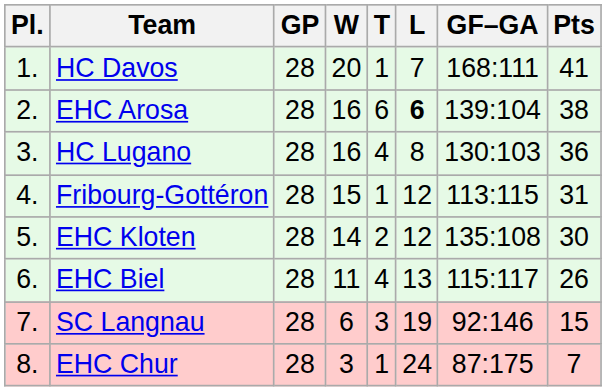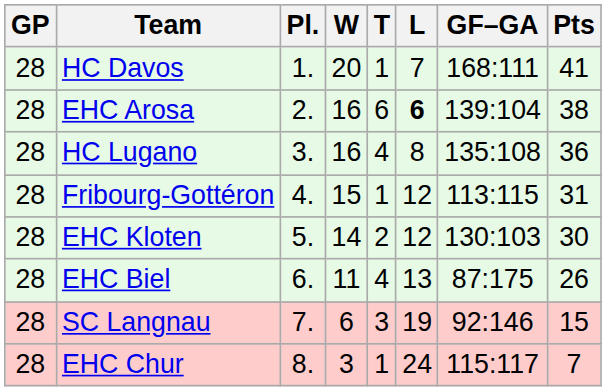 <table class="wikitable">
 <tr>
+<th>GP</th>
+<th>Team</th>
 <th>Pl.</th>
-<th>Team</th>
-<th>GP</th>
 <th>W</th>
 <th>T</th>
 <th>L</th>
 <th>GF–GA</th>
 <th>Pts</th>
 </tr>
 <tr align="center " bgcolor="#e6fae6">
+<td>28</td>
+<td align="left"><a href='#'>HC Davos</a></td>
 <td>1.</td>
-<td align="left"><a href='#'>HC Davos</a></td>
-<td>28</td>
 <td>20</td>
 <td>1</td>
 <td>7</td>
 <td>168:111</td>
 <td>41</td>
 </tr>
 <tr align="center "  bgcolor="#e6fae6">
+<td>28</td>
+<td align="left"><a href='#'>EHC Arosa</a></td>
 <td>2.</td>
-<td align="left"><a href='#'>EHC Arosa</a></td>
-<td>28</td>
 <td>16</td>
 <td>6</td>
 <td><strong>6</strong></td>
 <td>139:104</td>
 <td>38</td>
 </tr>
 <tr align="center "  bgcolor="#e6fae6">
+<td>28</td>
+<td align="left"><a href='#'>HC Lugano</a></td>
 <td>3.</td>
-<td align="left"><a href='#'>HC Lugano</a></td>
-<td>28</td>
 <td>16</td>
 <td>4</td>
 <td>8</td>
-<td>130:103</td>
+<td>135:108</td>
 <td>36</td>
 </tr>
 <tr align="center "  bgcolor="#e6fae6">
+<td>28</td>
+<td align="left"><a href='#'>Fribourg-Gottéron</a></td>
 <td>4.</td>
-<td align="left"><a href='#'>Fribourg-Gottéron</a></td>
-<td>28</td>
 <td>15</td>
 <td>1</td>
 <td>12</td>
 <td>113:115</td>
 <td>31</td>
 </tr>
 <tr align="center " bgcolor="#e6fae6">
+<td>28</td>
+<td align="left"><a href='#'>EHC Kloten</a></td>
 <td>5.</td>
-<td align="left"><a href='#'>EHC Kloten</a></td>
-<td>28</td>
 <td>14</td>
 <td>2</td>
 <td>12</td>
-<td>135:108</td>
+<td>130:103</td>
 <td>30</td>
 </tr>
 <tr align="center "  bgcolor="#e6fae6">
+<td>28</td>
+<td align="left"><a href='#'>EHC Biel</a></td>
 <td>6.</td>
-<td align="left"><a href='#'>EHC Biel</a></td>
-<td>28</td>
 <td>11</td>
 <td>4</td>
 <td>13</td>
-<td>115:117</td>
+<td>87:175</td>
 <td>26</td>
 </tr>
 <tr align="center "  bgcolor="#ffcccc">
+<td>28</td>
+<td align="left"><a href='#'>SC Langnau</a></td>
 <td>7.</td>
-<td align="left"><a href='#'>SC Langnau</a></td>
-<td>28</td>
 <td>6</td>
 <td>3</td>
 <td>19</td>
 <td>92:146</td>
 <td>15</td>
 </tr>
 <tr align="center "  bgcolor="#ffcccc">
+<td>28</td>
+<td align="left"><a href='#'>EHC Chur</a></td>
 <td>8.</td>
-<td align="left"><a href='#'>EHC Chur</a></td>
-<td>28</td>
 <td>3</td>
 <td>1</td>
 <td>24</td>
-<td>87:175</td>
+<td>115:117</td>
 <td>7</td>
 </tr>
 </table>
